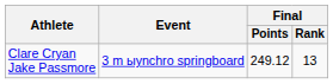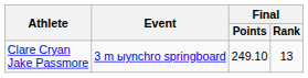 <table class="wikitable" style="text-align:center; font-size:90%;">
 <tr>
 <th rowspan=2>Athlete</th>
 <th rowspan=2>Event</th>
 <th colspan=2>Final</th>
 </tr>
 <tr style="font-size:95%">
 <th>Points</th>
 <th>Rank</th>
 </tr>
 <tr>
 <td align=left><a href='#'>Clare Cryan</a><br> <a href='#'>Jake Passmore</a></td>
 <td align=left><a href='#'>3 m ыynchro springboard</a></td>
-<td>249.12</td>
+<td>249.10</td>
 <td>13</td>
 </tr>
 </table>
